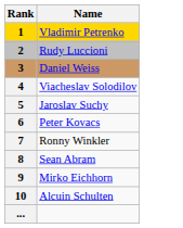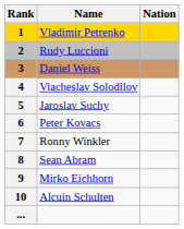 <table class="wikitable">
 <tr>
 <th>Rank</th>
 <th>Name</th>
+<th>Nation</th>
 </tr>
 <tr bgcolor="gold">
 <td align="center"><strong>1</strong></td>
 <td><a href='#'>Vladimir Petrenko</a></td>
+<td></td>
 </tr>
 <tr bgcolor="silver">
 <td align="center"><strong>2</strong></td>
 <td><a href='#'>Rudy Luccioni</a></td>
+<td></td>
 </tr>
 <tr bgcolor="cc9966">
 <td align="center"><strong>3</strong></td>
 <td><a href='#'>Daniel Weiss</a></td>
+<td></td>
 </tr>
 <tr>
 <th>4</th>
 <td><a href='#'>Viacheslav Solodilov</a></td>
+<td></td>
 </tr>
 <tr>
 <th>5</th>
 <td><a href='#'>Jaroslav Suchy</a></td>
+<td></td>
 </tr>
 <tr>
 <th>6</th>
 <td><a href='#'>Peter Kovacs</a></td>
+<td></td>
 </tr>
 <tr>
 <th>7</th>
 <td>Ronny Winkler</td>
+<td></td>
 </tr>
 <tr>
 <th>8</th>
 <td><a href='#'>Sean Abram</a></td>
+<td></td>
 </tr>
 <tr>
 <th>9</th>
 <td><a href='#'>Mirko Eichhorn</a></td>
+<td></td>
 </tr>
 <tr>
 <th>10</th>
 <td><a href='#'>Alcuin Schulten</a></td>
+<td></td>
 </tr>
 <tr>
 <th>...</th>
 <td></td>
+<td></td>
 </tr>
 </table>
